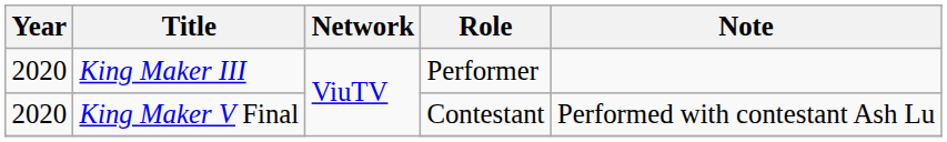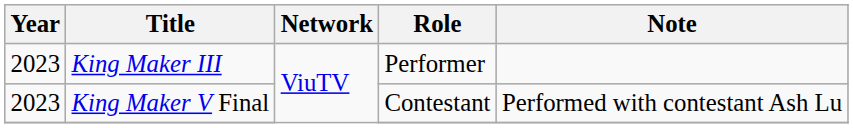 <table class="wikitable plainrowheaders">
 <tr>
 <th scope="col">Year</th>
 <th scope="col">Title</th>
 <th scope="col">Network</th>
 <th scope="col">Role</th>
 <th scope="col">Note</th>
 </tr>
 <tr>
-<td>2020</td>
+<td>2023</td>
 <td><em><a href='#'>King Maker III</a></em></td>
 <td rowspan="3"><a href='#'>ViuTV</a></td>
 <td>Performer</td>
 <td></td>
 </tr>
 <tr>
-<td>2020</td>
+<td>2023</td>
 <td><em><a href='#'>King Maker V</a></em> Final</td>
 <td>Contestant</td>
 <td>Performed with contestant Ash Lu</td>
 </tr>
 <tr>
 </tr>
 </table>
